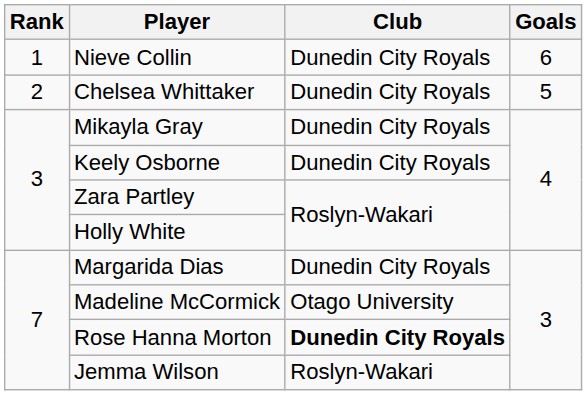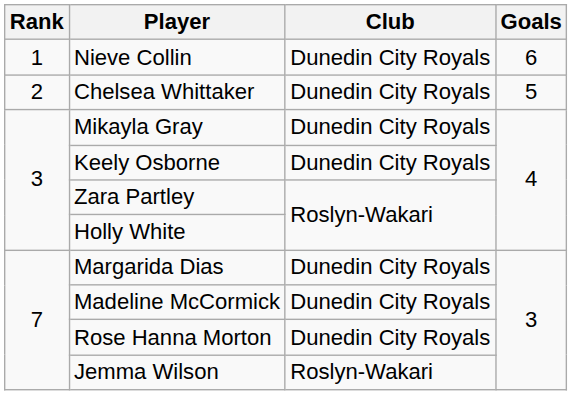 <table class="wikitable" style="text-align:center">
 <tr>
 <th>Rank</th>
 <th>Player</th>
 <th>Club</th>
 <th>Goals</th>
 </tr>
 <tr>
 <td>1</td>
 <td align=left>Nieve Collin</td>
 <td align=left>Dunedin City Royals</td>
 <td>6</td>
 </tr>
 <tr>
 <td>2</td>
 <td align=left>Chelsea Whittaker</td>
 <td align=left>Dunedin City Royals</td>
 <td>5</td>
 </tr>
 <tr>
 <td rowspan=4>3</td>
 <td align=left>Mikayla Gray</td>
 <td align=left>Dunedin City Royals</td>
 <td rowspan=4>4</td>
 </tr>
 <tr>
 <td align=left>Keely Osborne</td>
 <td align=left>Dunedin City Royals</td>
 </tr>
 <tr>
 <td align=left>Zara Partley</td>
 <td align=left rowspan=2>Roslyn-Wakari</td>
 </tr>
 <tr>
 <td align=left>Holly White</td>
 </tr>
 <tr>
 <td rowspan=4>7</td>
 <td align=left>Margarida Dias</td>
 <td align=left>Dunedin City Royals</td>
 <td rowspan=4>3</td>
 </tr>
 <tr>
 <td align=left>Madeline McCormick</td>
-<td align=left>Otago University</td>
+<td align=left>Dunedin City Royals</td>
 </tr>
 <tr>
 <td align=left>Rose Hanna Morton</td>
-<td align=left><strong>Dunedin City Royals</strong></td>
+<td align=left>Dunedin City Royals</td>
 </tr>
 <tr>
 <td align=left>Jemma Wilson</td>
 <td align=left>Roslyn-Wakari</td>
 </tr>
 </table>
